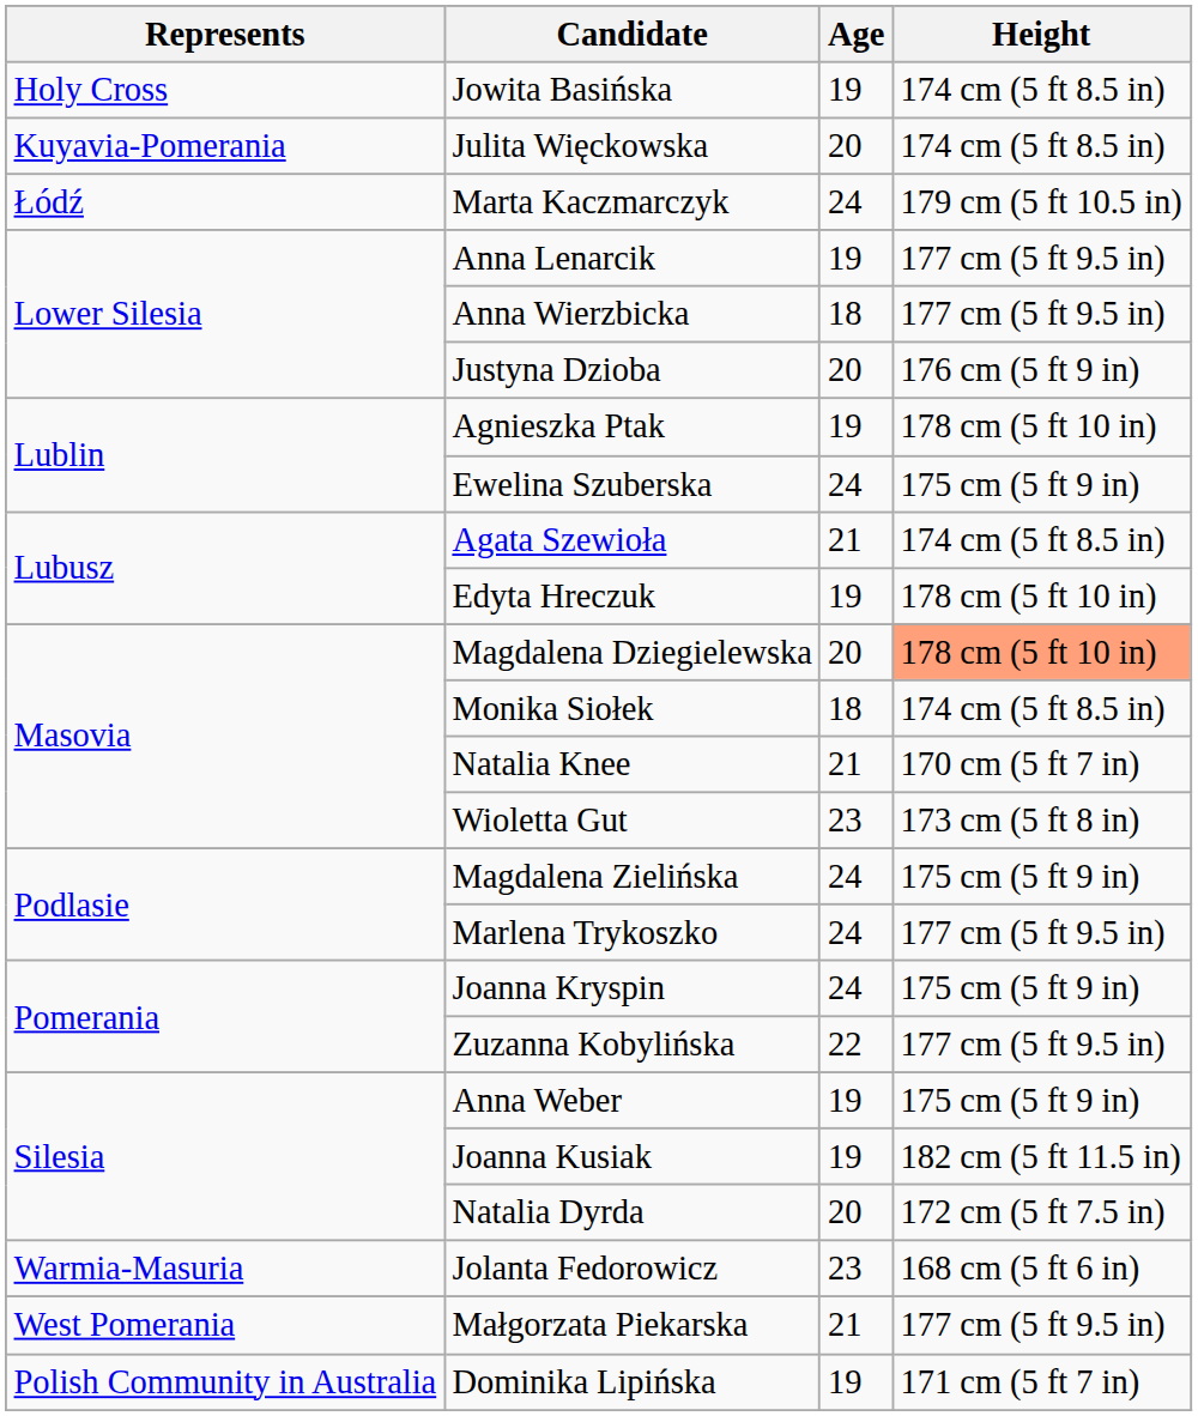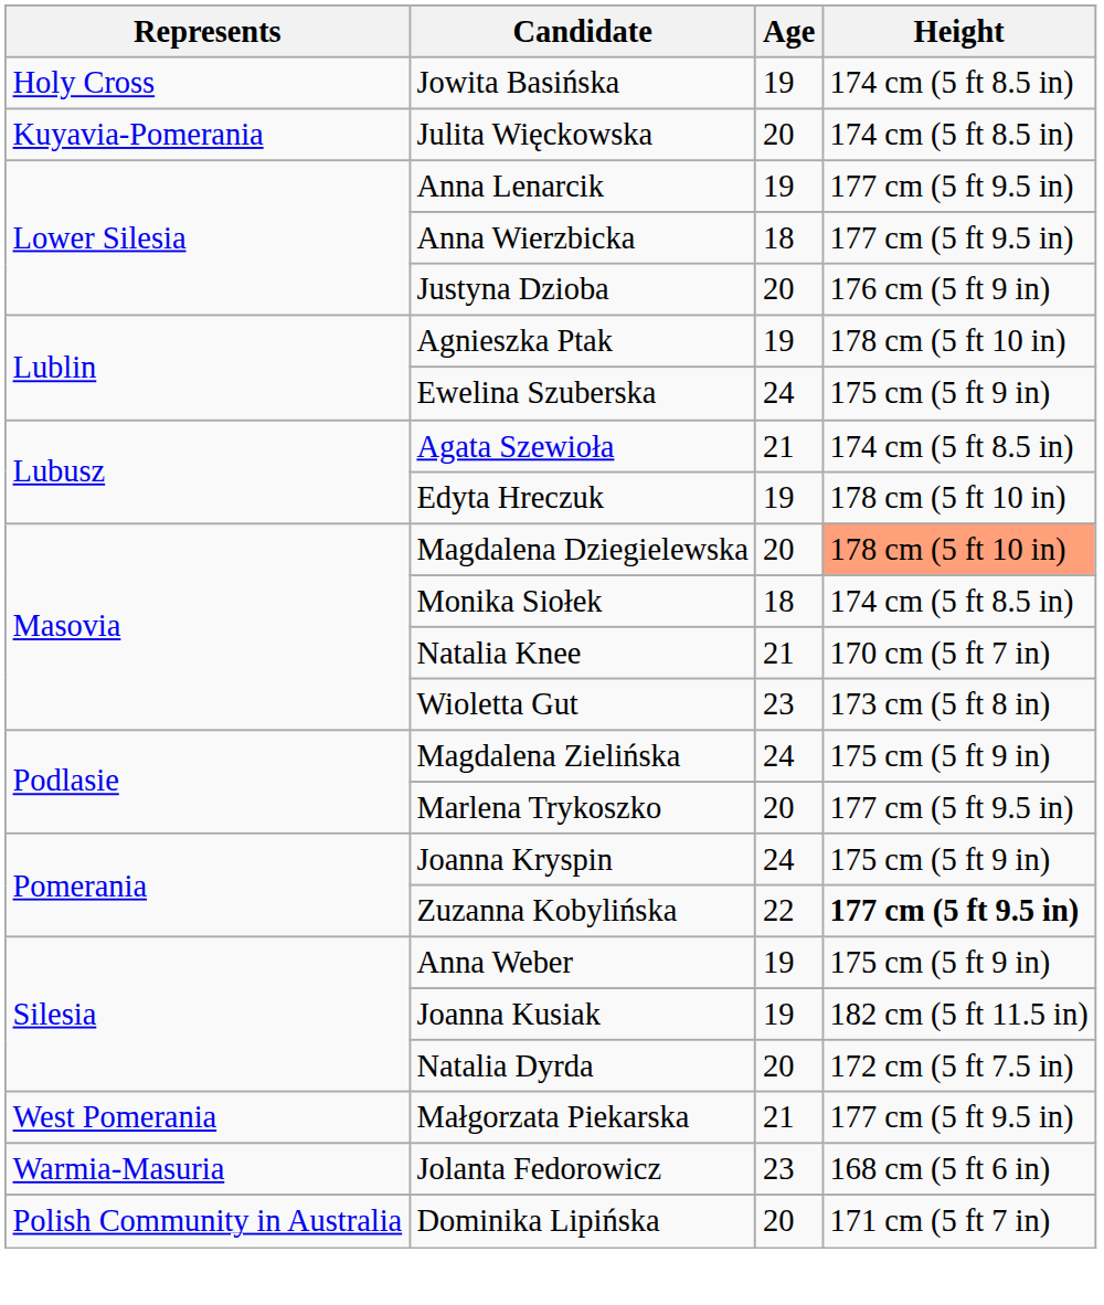 <table class="wikitable sortable" style="font-size: 95%;">
 <tr>
 <th>Represents</th>
 <th>Candidate</th>
 <th>Age</th>
 <th>Height</th>
 </tr>
 <tr>
 <td><a href='#'>Holy Cross</a></td>
 <td>Jowita Basińska</td>
 <td>19</td>
 <td>174 cm (5 ft 8.5 in)</td>
 </tr>
 <tr>
 <td><a href='#'>Kuyavia-Pomerania</a></td>
 <td>Julita Więckowska</td>
 <td>20</td>
 <td>174 cm (5 ft 8.5 in)</td>
-</tr>
-<tr>
-<td><a href='#'>Łódź</a></td>
-<td>Marta Kaczmarczyk</td>
-<td>24</td>
-<td>179 cm (5 ft 10.5 in)</td>
 </tr>
 <tr>
 <td rowspan="3"><a href='#'>Lower Silesia</a></td>
 <td>Anna Lenarcik</td>
 <td>19</td>
 <td>177 cm (5 ft 9.5 in)</td>
 </tr>
 <tr>
 <td>Anna Wierzbicka</td>
 <td>18</td>
 <td>177 cm (5 ft 9.5 in)</td>
 </tr>
 <tr>
 <td>Justyna Dzioba</td>
 <td>20</td>
 <td>176 cm (5 ft 9 in)</td>
 </tr>
 <tr>
 <td rowspan="2"><a href='#'>Lublin</a></td>
 <td>Agnieszka Ptak</td>
 <td>19</td>
 <td>178 cm (5 ft 10 in)</td>
 </tr>
 <tr>
 <td>Ewelina Szuberska</td>
 <td>24</td>
 <td>175 cm (5 ft 9 in)</td>
 </tr>
 <tr>
 <td rowspan="2"><a href='#'>Lubusz</a></td>
 <td><a href='#'>Agata Szewioła</a></td>
 <td>21</td>
 <td>174 cm (5 ft 8.5 in)</td>
 </tr>
 <tr>
 <td>Edyta Hreczuk</td>
 <td>19</td>
 <td>178 cm (5 ft 10 in)</td>
 </tr>
 <tr>
 <td rowspan="4"><a href='#'>Masovia</a></td>
 <td>Magdalena Dziegielewska</td>
 <td>20</td>
 <td style="background: lightsalmon;">178 cm (5 ft 10 in)</td>
 </tr>
 <tr>
 <td>Monika Siołek</td>
 <td>18</td>
 <td>174 cm (5 ft 8.5 in)</td>
 </tr>
 <tr>
 <td>Natalia Knee</td>
 <td>21</td>
 <td>170 cm (5 ft 7 in)</td>
 </tr>
 <tr>
 <td>Wioletta Gut</td>
 <td>23</td>
 <td>173 cm (5 ft 8 in)</td>
 </tr>
 <tr>
 <td rowspan="2"><a href='#'>Podlasie</a></td>
 <td>Magdalena Zielińska</td>
 <td>24</td>
 <td>175 cm (5 ft 9 in)</td>
 </tr>
 <tr>
 <td>Marlena Trykoszko</td>
-<td>24</td>
+<td>20</td>
 <td>177 cm (5 ft 9.5 in)</td>
 </tr>
 <tr>
 <td rowspan="2"><a href='#'>Pomerania</a></td>
 <td>Joanna Kryspin</td>
 <td>24</td>
 <td>175 cm (5 ft 9 in)</td>
 </tr>
 <tr>
 <td>Zuzanna Kobylińska</td>
 <td>22</td>
-<td>177 cm (5 ft 9.5 in)</td>
+<td><strong>177 cm (5 ft 9.5 in)</strong></td>
 </tr>
 <tr>
 <td rowspan="3"><a href='#'>Silesia</a></td>
 <td>Anna Weber</td>
 <td>19</td>
 <td>175 cm (5 ft 9 in)</td>
 </tr>
 <tr>
 <td>Joanna Kusiak</td>
 <td>19</td>
 <td>182 cm (5 ft 11.5 in)</td>
 </tr>
 <tr>
 <td>Natalia Dyrda</td>
 <td>20</td>
 <td>172 cm (5 ft 7.5 in)</td>
 </tr>
 <tr>
+<td><a href='#'>West Pomerania</a></td>
+<td>Małgorzata Piekarska</td>
+<td>21</td>
+<td>177 cm (5 ft 9.5 in)</td>
+</tr>
+<tr>
 <td><a href='#'>Warmia-Masuria</a></td>
 <td>Jolanta Fedorowicz</td>
 <td>23</td>
 <td>168 cm (5 ft 6 in)</td>
 </tr>
 <tr>
-<td><a href='#'>West Pomerania</a></td>
-<td>Małgorzata Piekarska</td>
-<td>21</td>
-<td>177 cm (5 ft 9.5 in)</td>
-</tr>
-<tr>
 <td><a href='#'>Polish Community in Australia</a></td>
 <td>Dominika Lipińska</td>
-<td>19</td>
+<td>20</td>
 <td>171 cm (5 ft 7 in)</td>
 </tr>
 <tr>
 </tr>
 </table>
